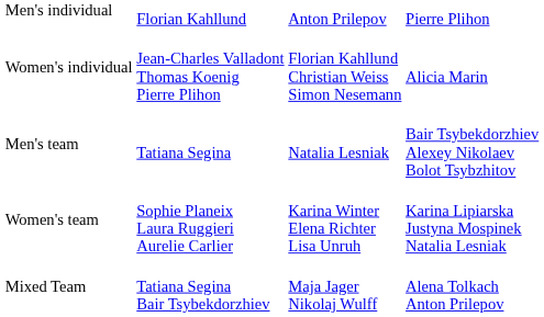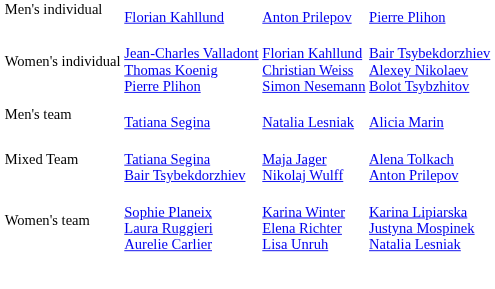 <table>
 <tr>
 <td>Men's individual</td>
 <td> <br><a href='#'>Florian Kahllund</a></td>
 <td> <br><a href='#'>Anton Prilepov</a></td>
 <td> <br><a href='#'>Pierre Plihon</a></td>
 </tr>
 <tr>
 <td>Women's individual</td>
 <td> <br><a href='#'>Jean-Charles Valladont</a> <br> <a href='#'>Thomas Koenig</a> <br> <a href='#'>Pierre Plihon</a></td>
 <td> <br><a href='#'>Florian Kahllund</a> <br> <a href='#'>Christian Weiss</a> <br> <a href='#'>Simon Nesemann</a></td>
-<td> <br><a href='#'>Alicia Marin</a></td>
+<td> <br> <a href='#'>Bair Tsybekdorzhiev</a> <br> <a href='#'>Alexey Nikolaev</a> <br> <a href='#'>Bolot Tsybzhitov</a></td>
 </tr>
 <tr>
 <td>Men's team</td>
 <td> <br><a href='#'>Tatiana Segina</a></td>
 <td> <br><a href='#'>Natalia Lesniak</a></td>
-<td> <br> <a href='#'>Bair Tsybekdorzhiev</a> <br> <a href='#'>Alexey Nikolaev</a> <br> <a href='#'>Bolot Tsybzhitov</a></td>
+<td> <br><a href='#'>Alicia Marin</a></td>
+</tr>
+<tr>
+<td>Mixed Team</td>
+<td> <br> <a href='#'>Tatiana Segina</a> <br> <a href='#'>Bair Tsybekdorzhiev</a></td>
+<td> <br> <a href='#'>Maja Jager</a> <br> <a href='#'>Nikolaj Wulff</a></td>
+<td> <br> <a href='#'>Alena Tolkach</a> <br> <a href='#'>Anton Prilepov</a></td>
 </tr>
 <tr>
 <td>Women's team</td>
 <td> <br> <a href='#'>Sophie Planeix</a> <br> <a href='#'>Laura Ruggieri</a> <br> <a href='#'>Aurelie Carlier</a></td>
 <td> <br> <a href='#'>Karina Winter</a> <br> <a href='#'>Elena Richter</a> <br> <a href='#'>Lisa Unruh</a></td>
 <td> <br> <a href='#'>Karina Lipiarska</a> <br> <a href='#'>Justyna Mospinek</a> <br> <a href='#'>Natalia Lesniak</a></td>
 </tr>
-<tr>
-<td>Mixed Team</td>
-<td> <br> <a href='#'>Tatiana Segina</a> <br> <a href='#'>Bair Tsybekdorzhiev</a></td>
-<td> <br> <a href='#'>Maja Jager</a> <br> <a href='#'>Nikolaj Wulff</a></td>
-<td> <br> <a href='#'>Alena Tolkach</a> <br> <a href='#'>Anton Prilepov</a></td>
-</tr>
 </table>
